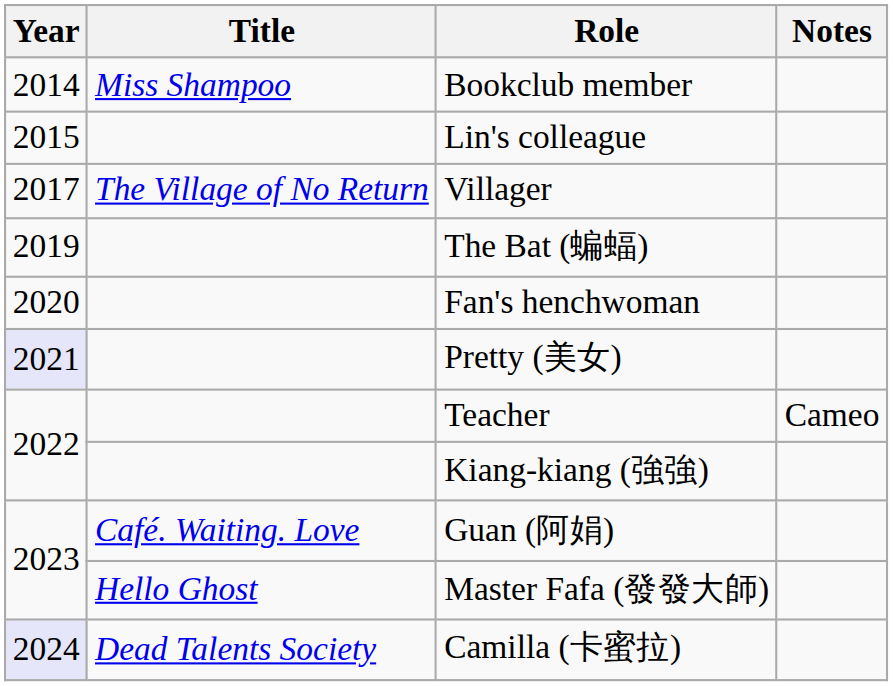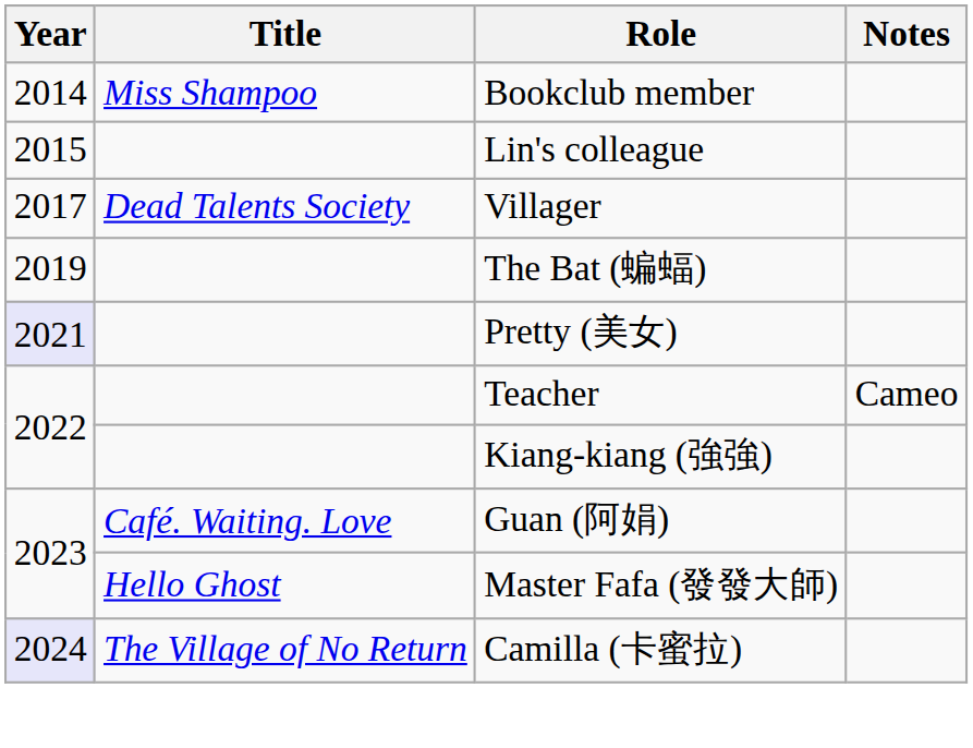 <table class="wikitable">
 <tr>
 <th>Year</th>
 <th>Title</th>
 <th>Role</th>
 <th>Notes</th>
 </tr>
 <tr>
 <td>2014</td>
 <td><em><a href='#'>Miss Shampoo</a></em></td>
 <td>Bookclub member</td>
 <td></td>
 </tr>
 <tr>
 <td>2015</td>
 <td><em></em></td>
 <td>Lin's colleague</td>
 <td></td>
 </tr>
 <tr>
 <td>2017</td>
-<td><em><a href='#'>The Village of No Return</a></em></td>
+<td><em><a href='#'>Dead Talents Society</a></em></td>
 <td>Villager</td>
 <td></td>
 </tr>
 <tr>
 <td>2019</td>
 <td><em></em></td>
 <td>The Bat (蝙蝠)</td>
-<td></td>
-</tr>
-<tr>
-<td>2020</td>
-<td><em></em></td>
-<td>Fan's henchwoman</td>
 <td></td>
 </tr>
 <tr>
 <td style="background: lavender;">2021</td>
 <td><em></em></td>
 <td>Pretty (美女)</td>
 <td></td>
 </tr>
 <tr>
 <td rowspan="2">2022</td>
 <td><em></em></td>
 <td>Teacher</td>
 <td>Cameo</td>
 </tr>
 <tr>
 <td><em></em></td>
 <td>Kiang-kiang (強強)</td>
 <td></td>
 </tr>
 <tr>
 <td rowspan="2">2023</td>
 <td><em><a href='#'>Café. Waiting. Love</a></em></td>
 <td>Guan (阿娟)</td>
 <td></td>
 </tr>
 <tr>
 <td><em><a href='#'>Hello Ghost</a></em></td>
 <td>Master Fafa (發發大師)</td>
 <td></td>
 </tr>
 <tr>
 <td style="background: lavender;">2024</td>
-<td><em><a href='#'>Dead Talents Society</a></em></td>
+<td><em><a href='#'>The Village of No Return</a></em></td>
 <td>Camilla (卡蜜拉)</td>
 <td></td>
 </tr>
 </table>
